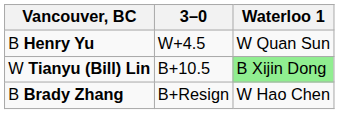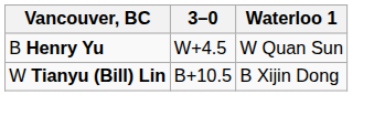 <table class="wikitable">
 <tr>
 <th>Vancouver, BC</th>
 <th>3–0</th>
 <th>Waterloo 1</th>
 </tr>
 <tr>
 <td>B <strong>Henry Yu</strong></td>
 <td>W+4.5</td>
 <td>W Quan Sun</td>
 </tr>
 <tr>
 <td>W <strong>Tianyu (Bill) Lin</strong></td>
 <td>B+10.5</td>
-<td style="background: lightgreen;">B Xijin Dong</td>
-</tr>
-<tr>
-<td>B <strong>Brady Zhang</strong></td>
-<td>B+Resign</td>
-<td>W Hao Chen</td>
+<td>B Xijin Dong</td>
 </tr>
 </table>
